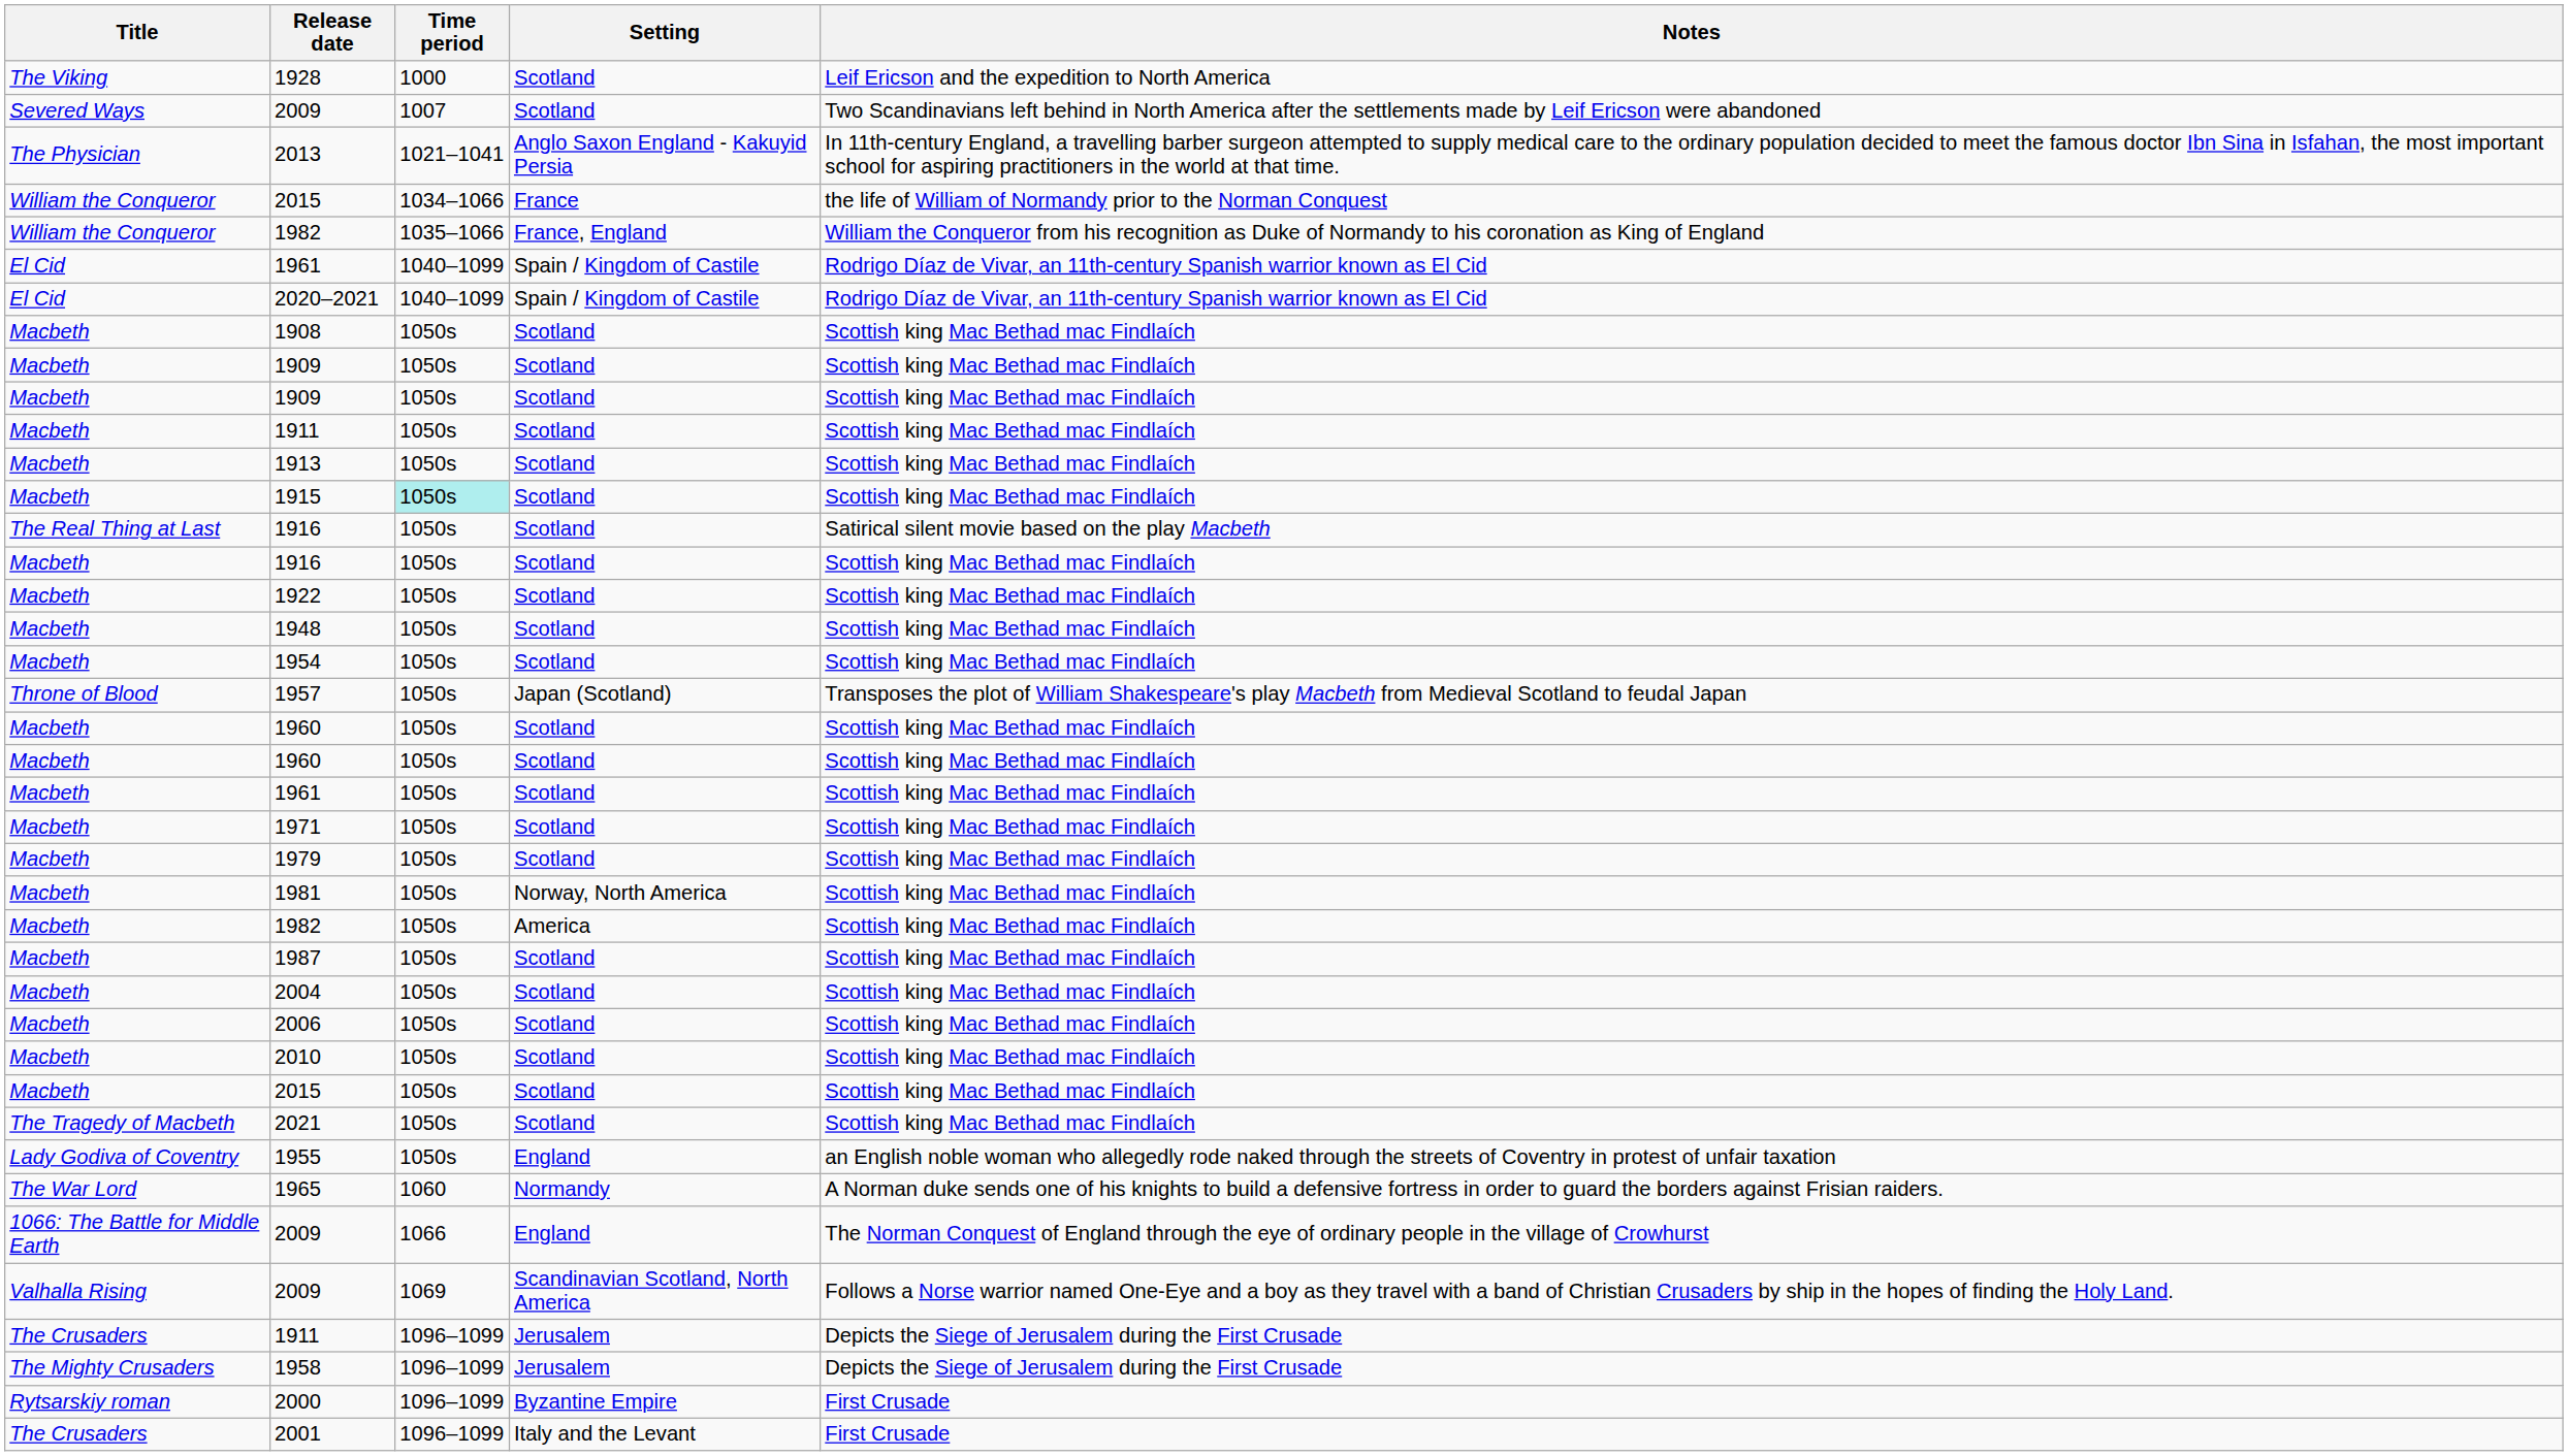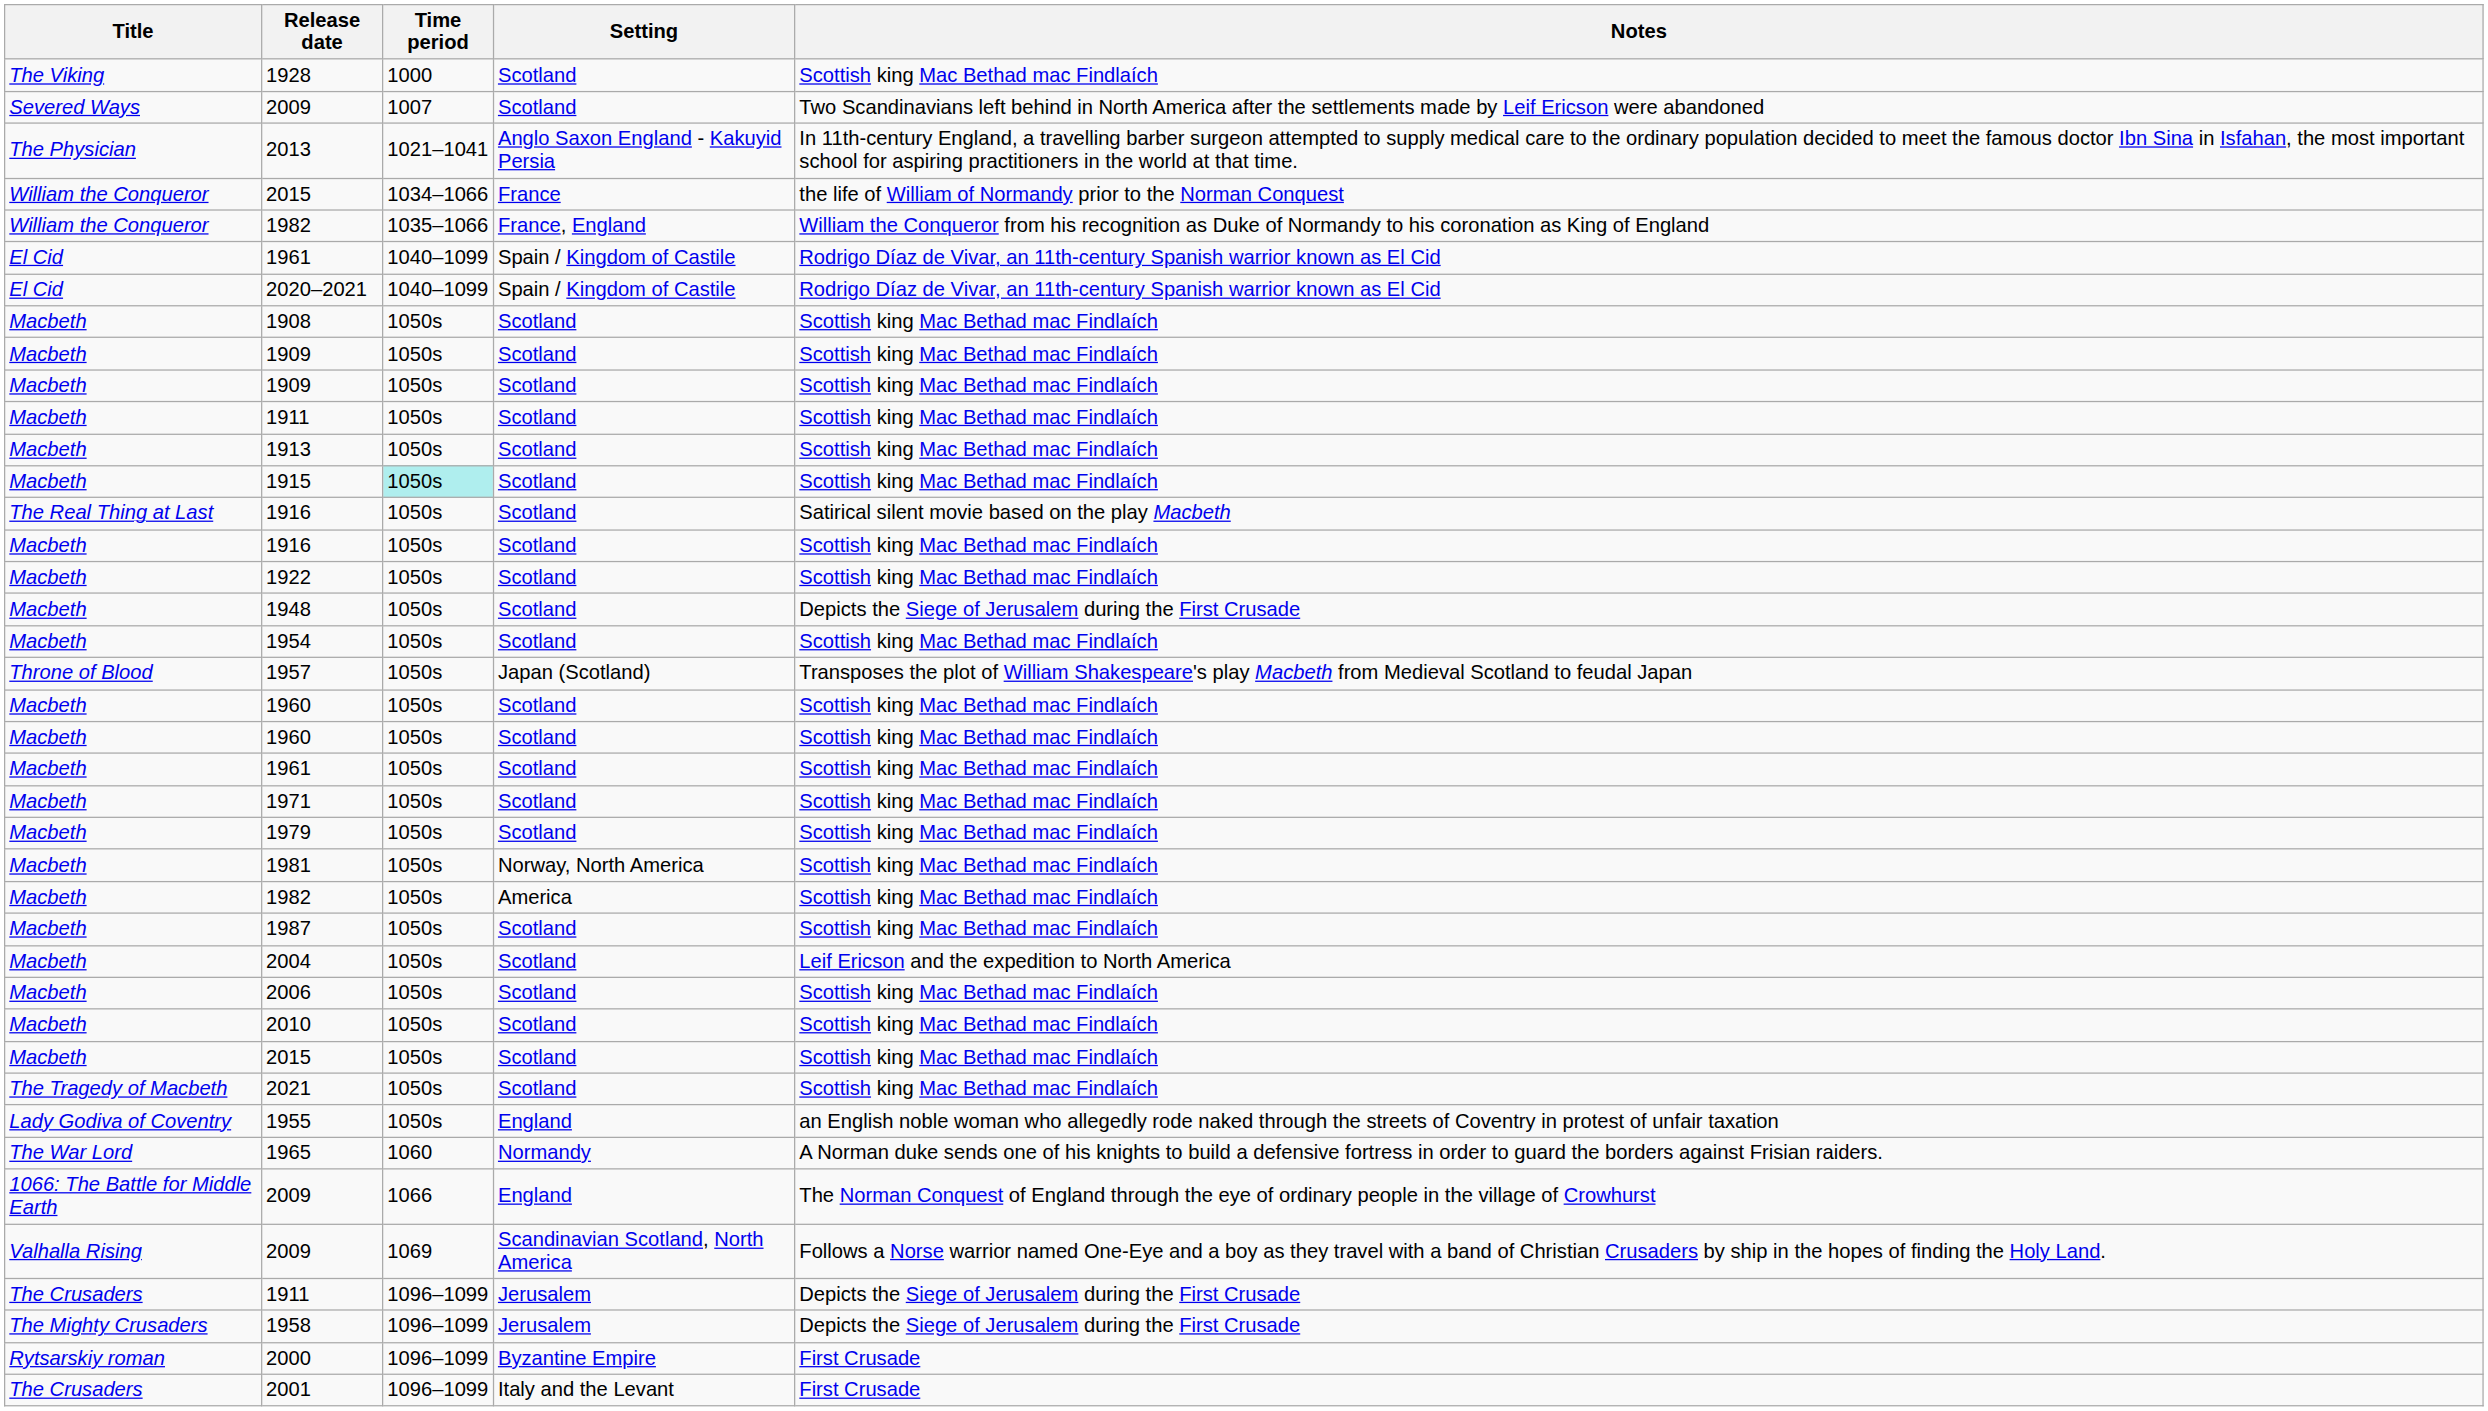 <table class="wikitable sortable">
 <tr>
 <th scope="col">Title</th>
 <th scope="col">Release date</th>
 <th scope="col">Time period</th>
 <th scope="col">Setting</th>
 <th scope="col" class="unsortable">Notes</th>
 </tr>
 <tr>
 <td><em><a href='#'>The Viking</a></em></td>
 <td>1928</td>
 <td>1000</td>
 <td><a href='#'>Scotland</a></td>
-<td><a href='#'>Leif Ericson</a> and the expedition to North America</td>
+<td><a href='#'>Scottish</a> king <a href='#'>Mac Bethad mac Findlaích</a></td>
 </tr>
 <tr>
 <td><em><a href='#'>Severed Ways</a></em></td>
 <td>2009</td>
 <td>1007</td>
 <td><a href='#'>Scotland</a></td>
 <td>Two Scandinavians left behind in North America after the settlements made by <a href='#'>Leif Ericson</a> were abandoned</td>
 </tr>
 <tr>
 <td><em><a href='#'>The Physician</a></em></td>
 <td>2013</td>
 <td>1021–1041</td>
 <td><a href='#'>Anglo Saxon England</a> - <a href='#'>Kakuyid Persia</a></td>
 <td>In 11th-century England, a travelling barber surgeon attempted to supply medical care to the ordinary population decided to meet the famous doctor <a href='#'>Ibn Sina</a>  in <a href='#'>Isfahan</a>, the most important school for aspiring practitioners in the world at that time.</td>
 </tr>
 <tr>
 <td><em><a href='#'>William the Conqueror</a></em></td>
 <td>2015</td>
 <td>1034–1066</td>
 <td><a href='#'>France</a></td>
 <td>the life of <a href='#'>William of Normandy</a> prior to the <a href='#'>Norman Conquest</a></td>
 </tr>
 <tr>
 <td><em><a href='#'>William the Conqueror</a></em></td>
 <td>1982</td>
 <td>1035–1066</td>
 <td><a href='#'>France</a>, <a href='#'>England</a></td>
 <td><a href='#'>William the Conqueror</a> from his recognition as Duke of Normandy to his coronation as King of England</td>
 </tr>
 <tr>
 <td><em><a href='#'>El Cid</a></em></td>
 <td>1961</td>
 <td>1040–1099</td>
 <td>Spain / <a href='#'>Kingdom of Castile</a></td>
 <td><a href='#'>Rodrigo Díaz de Vivar, an 11th-century Spanish warrior known as El Cid</a></td>
 </tr>
 <tr>
 <td><em><a href='#'>El Cid</a></em></td>
 <td>2020–2021</td>
 <td>1040–1099</td>
 <td>Spain / <a href='#'>Kingdom of Castile</a></td>
 <td><a href='#'>Rodrigo Díaz de Vivar, an 11th-century Spanish warrior known as El Cid</a></td>
 </tr>
 <tr>
 <td><em><a href='#'>Macbeth</a></em></td>
 <td>1908</td>
 <td>1050s</td>
 <td><a href='#'>Scotland</a></td>
 <td><a href='#'>Scottish</a> king <a href='#'>Mac Bethad mac Findlaích</a></td>
 </tr>
 <tr>
 <td><em><a href='#'>Macbeth</a></em></td>
 <td>1909</td>
 <td>1050s</td>
 <td><a href='#'>Scotland</a></td>
 <td><a href='#'>Scottish</a> king <a href='#'>Mac Bethad mac Findlaích</a></td>
 </tr>
 <tr>
 <td><em><a href='#'>Macbeth</a></em></td>
 <td>1909</td>
 <td>1050s</td>
 <td><a href='#'>Scotland</a></td>
 <td><a href='#'>Scottish</a> king <a href='#'>Mac Bethad mac Findlaích</a></td>
 </tr>
 <tr>
 <td><em><a href='#'>Macbeth</a></em></td>
 <td>1911</td>
 <td>1050s</td>
 <td><a href='#'>Scotland</a></td>
 <td><a href='#'>Scottish</a> king <a href='#'>Mac Bethad mac Findlaích</a></td>
 </tr>
 <tr>
 <td><em><a href='#'>Macbeth</a></em></td>
 <td>1913</td>
 <td>1050s</td>
 <td><a href='#'>Scotland</a></td>
 <td><a href='#'>Scottish</a> king <a href='#'>Mac Bethad mac Findlaích</a></td>
 </tr>
 <tr>
 <td><em><a href='#'>Macbeth</a></em></td>
 <td>1915</td>
 <td style="background: paleturquoise;">1050s</td>
 <td><a href='#'>Scotland</a></td>
 <td><a href='#'>Scottish</a> king <a href='#'>Mac Bethad mac Findlaích</a></td>
 </tr>
 <tr>
 <td><em><a href='#'>The Real Thing at Last</a></em></td>
 <td>1916</td>
 <td>1050s</td>
 <td><a href='#'>Scotland</a></td>
 <td>Satirical silent movie based on the play <em><a href='#'>Macbeth</a></em></td>
 </tr>
 <tr>
 <td><em><a href='#'>Macbeth</a></em></td>
 <td>1916</td>
 <td>1050s</td>
 <td><a href='#'>Scotland</a></td>
 <td><a href='#'>Scottish</a> king <a href='#'>Mac Bethad mac Findlaích</a></td>
 </tr>
 <tr>
 <td><em><a href='#'>Macbeth</a></em></td>
 <td>1922</td>
 <td>1050s</td>
 <td><a href='#'>Scotland</a></td>
 <td><a href='#'>Scottish</a> king <a href='#'>Mac Bethad mac Findlaích</a></td>
 </tr>
 <tr>
 <td><em><a href='#'>Macbeth</a></em></td>
 <td>1948</td>
 <td>1050s</td>
 <td><a href='#'>Scotland</a></td>
-<td><a href='#'>Scottish</a> king <a href='#'>Mac Bethad mac Findlaích</a></td>
+<td>Depicts the <a href='#'>Siege of Jerusalem</a> during the <a href='#'>First Crusade</a></td>
 </tr>
 <tr>
 <td><em><a href='#'>Macbeth</a></em></td>
 <td>1954</td>
 <td>1050s</td>
 <td><a href='#'>Scotland</a></td>
 <td><a href='#'>Scottish</a> king <a href='#'>Mac Bethad mac Findlaích</a></td>
 </tr>
 <tr>
 <td><em><a href='#'>Throne of Blood</a></em></td>
 <td>1957</td>
 <td>1050s</td>
 <td>Japan (Scotland)</td>
 <td>Transposes the plot of <a href='#'>William Shakespeare</a>'s play <em><a href='#'>Macbeth</a></em> from Medieval Scotland to feudal Japan</td>
 </tr>
 <tr>
 <td><em><a href='#'>Macbeth</a></em></td>
 <td>1960</td>
 <td>1050s</td>
 <td><a href='#'>Scotland</a></td>
 <td><a href='#'>Scottish</a> king <a href='#'>Mac Bethad mac Findlaích</a></td>
 </tr>
 <tr>
 <td><em><a href='#'>Macbeth</a></em></td>
 <td>1960</td>
 <td>1050s</td>
 <td><a href='#'>Scotland</a></td>
 <td><a href='#'>Scottish</a> king <a href='#'>Mac Bethad mac Findlaích</a></td>
 </tr>
 <tr>
 <td><em><a href='#'>Macbeth</a></em></td>
 <td>1961</td>
 <td>1050s</td>
 <td><a href='#'>Scotland</a></td>
 <td><a href='#'>Scottish</a> king <a href='#'>Mac Bethad mac Findlaích</a></td>
 </tr>
 <tr>
 <td><em><a href='#'>Macbeth</a></em></td>
 <td>1971</td>
 <td>1050s</td>
 <td><a href='#'>Scotland</a></td>
 <td><a href='#'>Scottish</a> king <a href='#'>Mac Bethad mac Findlaích</a></td>
 </tr>
 <tr>
 <td><em><a href='#'>Macbeth</a></em></td>
 <td>1979</td>
 <td>1050s</td>
 <td><a href='#'>Scotland</a></td>
 <td><a href='#'>Scottish</a> king <a href='#'>Mac Bethad mac Findlaích</a></td>
 </tr>
 <tr>
 <td><em><a href='#'>Macbeth</a></em></td>
 <td>1981</td>
 <td>1050s</td>
 <td>Norway, North America</td>
 <td><a href='#'>Scottish</a> king <a href='#'>Mac Bethad mac Findlaích</a></td>
 </tr>
 <tr>
 <td><em><a href='#'>Macbeth</a></em></td>
 <td>1982</td>
 <td>1050s</td>
 <td>America</td>
 <td><a href='#'>Scottish</a> king <a href='#'>Mac Bethad mac Findlaích</a></td>
 </tr>
 <tr>
 <td><em><a href='#'>Macbeth</a></em></td>
 <td>1987</td>
 <td>1050s</td>
 <td><a href='#'>Scotland</a></td>
 <td><a href='#'>Scottish</a> king <a href='#'>Mac Bethad mac Findlaích</a></td>
 </tr>
 <tr>
 <td><em><a href='#'>Macbeth</a></em></td>
 <td>2004</td>
 <td>1050s</td>
 <td><a href='#'>Scotland</a></td>
-<td><a href='#'>Scottish</a> king <a href='#'>Mac Bethad mac Findlaích</a></td>
+<td><a href='#'>Leif Ericson</a> and the expedition to North America</td>
 </tr>
 <tr>
 <td><em><a href='#'>Macbeth</a></em></td>
 <td>2006</td>
 <td>1050s</td>
 <td><a href='#'>Scotland</a></td>
 <td><a href='#'>Scottish</a> king <a href='#'>Mac Bethad mac Findlaích</a></td>
 </tr>
 <tr>
 <td><em><a href='#'>Macbeth</a></em></td>
 <td>2010</td>
 <td>1050s</td>
 <td><a href='#'>Scotland</a></td>
 <td><a href='#'>Scottish</a> king <a href='#'>Mac Bethad mac Findlaích</a></td>
 </tr>
 <tr>
 <td><em><a href='#'>Macbeth</a></em></td>
 <td>2015</td>
 <td>1050s</td>
 <td><a href='#'>Scotland</a></td>
 <td><a href='#'>Scottish</a> king <a href='#'>Mac Bethad mac Findlaích</a></td>
 </tr>
 <tr>
 <td><em><a href='#'>The Tragedy of Macbeth</a></em></td>
 <td>2021</td>
 <td>1050s</td>
 <td><a href='#'>Scotland</a></td>
 <td><a href='#'>Scottish</a> king <a href='#'>Mac Bethad mac Findlaích</a></td>
 </tr>
 <tr>
 <td><em><a href='#'>Lady Godiva of Coventry</a></em></td>
 <td>1955</td>
 <td>1050s</td>
 <td><a href='#'>England</a></td>
 <td>an English noble woman who allegedly rode naked through the streets of Coventry in protest of unfair taxation</td>
 </tr>
 <tr>
 <td><em><a href='#'>The War Lord</a></em></td>
 <td>1965</td>
 <td>1060</td>
 <td><a href='#'>Normandy</a></td>
 <td>A Norman duke sends one of his knights to build a defensive fortress in order to guard the borders against Frisian raiders.</td>
 </tr>
 <tr>
 <td><em><a href='#'>1066: The Battle for Middle Earth</a></em></td>
 <td>2009</td>
 <td>1066</td>
 <td><a href='#'>England</a></td>
 <td>The <a href='#'>Norman Conquest</a> of England through the eye of ordinary people in the village of <a href='#'>Crowhurst</a></td>
 </tr>
 <tr>
 <td><em><a href='#'>Valhalla Rising</a></em></td>
 <td>2009</td>
 <td>1069</td>
 <td><a href='#'>Scandinavian Scotland</a>, <a href='#'>North America</a></td>
 <td>Follows a <a href='#'>Norse</a> warrior named One-Eye and a boy as they travel with a band of Christian <a href='#'>Crusaders</a> by ship in the hopes of finding the <a href='#'>Holy Land</a>.</td>
 </tr>
 <tr>
 <td><em><a href='#'>The Crusaders</a></em></td>
 <td>1911</td>
 <td>1096–1099</td>
 <td><a href='#'>Jerusalem</a></td>
 <td>Depicts the <a href='#'>Siege of Jerusalem</a> during the <a href='#'>First Crusade</a></td>
 </tr>
 <tr>
 <td><em><a href='#'>The Mighty Crusaders</a></em></td>
 <td>1958</td>
 <td>1096–1099</td>
 <td><a href='#'>Jerusalem</a></td>
 <td>Depicts the <a href='#'>Siege of Jerusalem</a> during the <a href='#'>First Crusade</a></td>
 </tr>
 <tr>
 <td><em><a href='#'>Rytsarskiy roman</a></em></td>
 <td>2000</td>
 <td>1096–1099</td>
 <td><a href='#'>Byzantine Empire</a></td>
 <td><a href='#'>First Crusade</a></td>
 </tr>
 <tr>
 <td><em><a href='#'>The Crusaders</a></em></td>
 <td>2001</td>
 <td>1096–1099</td>
 <td>Italy and the Levant</td>
 <td><a href='#'>First Crusade</a></td>
 </tr>
 </table>
